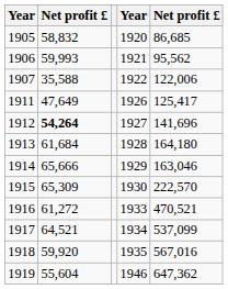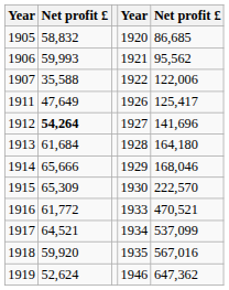 <table class="wikitable">
 <tr>
 <th>Year</th>
 <th>Net  profit £</th>
 <th></th>
 <th>Year</th>
 <th>Net  profit £</th>
 </tr>
 <tr>
 <td>1905</td>
 <td>58,832</td>
 <td></td>
 <td>1920</td>
 <td>86,685</td>
 </tr>
 <tr>
 <td>1906</td>
 <td>59,993</td>
 <td></td>
 <td>1921</td>
 <td>95,562</td>
 </tr>
 <tr>
 <td>1907</td>
 <td>35,588</td>
 <td></td>
 <td>1922</td>
 <td>122,006</td>
 </tr>
 <tr>
 <td>1911</td>
 <td>47,649</td>
 <td></td>
 <td>1926</td>
 <td>125,417</td>
 </tr>
 <tr>
 <td>1912</td>
 <td><strong>54,264</strong></td>
 <td></td>
 <td>1927</td>
 <td>141,696</td>
 </tr>
 <tr>
 <td>1913</td>
 <td>61,684</td>
 <td></td>
 <td>1928</td>
 <td>164,180</td>
 </tr>
 <tr>
 <td>1914</td>
 <td>65,666</td>
 <td></td>
 <td>1929</td>
-<td>163,046</td>
+<td>168,046</td>
 </tr>
 <tr>
 <td>1915</td>
 <td>65,309</td>
 <td></td>
 <td>1930</td>
 <td>222,570</td>
 </tr>
 <tr>
 <td>1916</td>
-<td>61,272</td>
+<td>61,772</td>
 <td></td>
 <td>1933</td>
 <td>470,521</td>
 </tr>
 <tr>
 <td>1917</td>
 <td>64,521</td>
 <td></td>
 <td>1934</td>
 <td>537,099</td>
 </tr>
 <tr>
 <td>1918</td>
 <td>59,920</td>
 <td></td>
 <td>1935</td>
 <td>567,016</td>
 </tr>
 <tr>
 <td>1919</td>
-<td>55,604</td>
+<td>52,624</td>
 <td></td>
 <td>1946</td>
 <td>647,362</td>
 </tr>
 </table>
